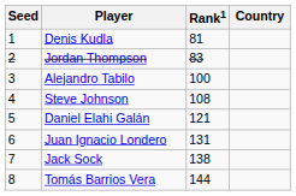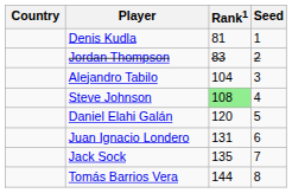 <table class="sortable wikitable">
 <tr>
-<th>Seed</th>
+<th width="70">Country</th>
 <th width="175">Player</th>
 <th>Rank<sup>1</sup></th>
-<th width="70">Country</th>
+<th>Seed</th>
 </tr>
 <tr>
-<td>1</td>
+<td></td>
 <td><a href='#'>Denis Kudla</a></td>
 <td>81</td>
-<td></td>
+<td>1</td>
 </tr>
 <tr>
-<td><s>2</s></td>
+<td><s></s></td>
 <td><s><a href='#'>Jordan Thompson</a></s></td>
 <td><s>83</s></td>
-<td><s></s></td>
+<td><s>2</s></td>
 </tr>
 <tr>
+<td></td>
+<td><a href='#'>Alejandro Tabilo</a></td>
+<td>104</td>
 <td>3</td>
-<td><a href='#'>Alejandro Tabilo</a></td>
-<td>100</td>
-<td></td>
 </tr>
 <tr>
+<td></td>
+<td><a href='#'>Steve Johnson</a></td>
+<td style="background: lightgreen;">108</td>
 <td>4</td>
-<td><a href='#'>Steve Johnson</a></td>
-<td>108</td>
-<td></td>
 </tr>
 <tr>
+<td></td>
+<td><a href='#'>Daniel Elahi Galán</a></td>
+<td>120</td>
 <td>5</td>
-<td><a href='#'>Daniel Elahi Galán</a></td>
-<td>121</td>
-<td></td>
 </tr>
 <tr>
-<td>6</td>
+<td></td>
 <td><a href='#'>Juan Ignacio Londero</a></td>
 <td>131</td>
-<td></td>
+<td>6</td>
 </tr>
 <tr>
+<td></td>
+<td><a href='#'>Jack Sock</a></td>
+<td>135</td>
 <td>7</td>
-<td><a href='#'>Jack Sock</a></td>
-<td>138</td>
-<td></td>
 </tr>
 <tr>
-<td>8</td>
+<td></td>
 <td><a href='#'>Tomás Barrios Vera</a></td>
 <td>144</td>
-<td></td>
+<td>8</td>
 </tr>
 </table>
